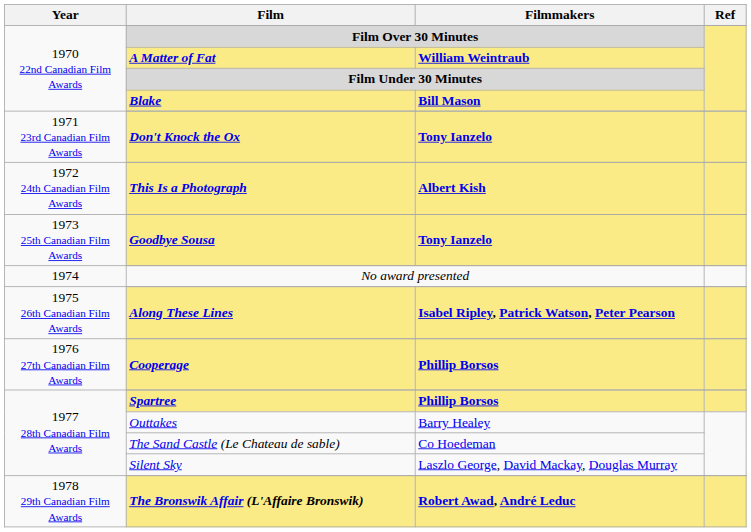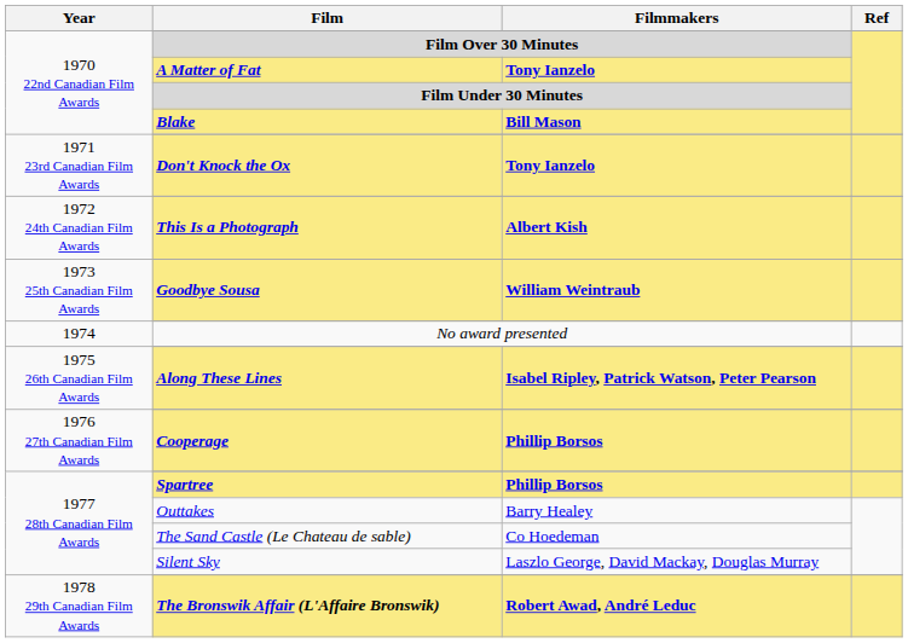 <table class="wikitable" style="width:100%;">
 <tr style="background:#bebebe;">
 <th style="width:8%;">Year</th>
 <th style="width:19%;">Film</th>
 <th style="width:19%;">Filmmakers</th>
 <th style="width:2%;">Ref</th>
 </tr>
 <tr>
 <td rowspan=5 align="center">1970 <br> <small><a href='#'>22nd Canadian Film Awards</a></small></td>
 </tr>
 <tr>
 <td colspan=2 align=center style="background:#D8D8D8;"><strong>Film Over 30 Minutes</strong></td>
 <td style="background:#FAEB86;" rowspan=4></td>
 </tr>
 <tr style="background:#FAEB86;">
 <td><strong><em><a href='#'>A Matter of Fat</a></em></strong></td>
-<td><strong><a href='#'>William Weintraub</a></strong></td>
+<td><strong><a href='#'>Tony Ianzelo</a></strong></td>
 </tr>
 <tr>
 <td colspan=2 align=center style="background:#D8D8D8;"><strong>Film Under 30 Minutes</strong></td>
 </tr>
 <tr style="background:#FAEB86;">
 <td><strong><em><a href='#'>Blake</a></em></strong></td>
 <td><strong><a href='#'>Bill Mason</a></strong></td>
 </tr>
 <tr>
 <td rowspan=2 align="center">1971 <br> <small><a href='#'>23rd Canadian Film Awards</a></small></td>
 </tr>
 <tr style="background:#FAEB86;">
 <td><strong><em><a href='#'>Don't Knock the Ox</a></em></strong></td>
 <td><strong><a href='#'>Tony Ianzelo</a></strong></td>
 <td></td>
 </tr>
 <tr>
 <td rowspan=2 align="center">1972 <br> <small><a href='#'>24th Canadian Film Awards</a></small></td>
 </tr>
 <tr style="background:#FAEB86;">
 <td><strong><em><a href='#'>This Is a Photograph</a></em></strong></td>
 <td><strong><a href='#'>Albert Kish</a></strong></td>
 <td></td>
 </tr>
 <tr>
 <td rowspan=2 align="center">1973 <br> <small><a href='#'>25th Canadian Film Awards</a></small></td>
 </tr>
 <tr style="background:#FAEB86;">
 <td><strong><em><a href='#'>Goodbye Sousa</a></em></strong></td>
-<td><strong><a href='#'>Tony Ianzelo</a></strong></td>
+<td><strong><a href='#'>William Weintraub</a></strong></td>
 <td></td>
 </tr>
 <tr>
 <td rowspan=2 align="center">1974</td>
 </tr>
 <tr>
 <td colspan=2 align=center><em>No award presented</em></td>
 <td></td>
 </tr>
 <tr>
 <td rowspan=2 align="center">1975 <br> <small><a href='#'>26th Canadian Film Awards</a></small></td>
 </tr>
 <tr style="background:#FAEB86;">
 <td><strong><em><a href='#'>Along These Lines</a></em></strong></td>
 <td><strong><a href='#'>Isabel Ripley</a>, <a href='#'>Patrick Watson</a>, <a href='#'>Peter Pearson</a></strong></td>
 <td></td>
 </tr>
 <tr>
 <td rowspan=2 align="center">1976 <br> <small><a href='#'>27th Canadian Film Awards</a></small></td>
 </tr>
 <tr style="background:#FAEB86;">
 <td><strong><em><a href='#'>Cooperage</a></em></strong></td>
 <td><strong><a href='#'>Phillip Borsos</a></strong></td>
 <td></td>
 </tr>
 <tr>
 <td rowspan=5 align="center">1977 <br> <small><a href='#'>28th Canadian Film Awards</a></small></td>
 </tr>
 <tr style="background:#FAEB86;">
 <td><strong><em><a href='#'>Spartree</a></em></strong></td>
 <td><strong><a href='#'>Phillip Borsos</a></strong></td>
 <td></td>
 </tr>
 <tr>
 <td><em><a href='#'>Outtakes</a></em></td>
 <td><a href='#'>Barry Healey</a></td>
 <td rowspan=3></td>
 </tr>
 <tr>
 <td><em><a href='#'>The Sand Castle</a> (Le Chateau de sable)</em></td>
 <td><a href='#'>Co Hoedeman</a></td>
 </tr>
 <tr>
 <td><em><a href='#'>Silent Sky</a></em></td>
 <td><a href='#'>Laszlo George</a>, <a href='#'>David Mackay</a>, <a href='#'>Douglas Murray</a></td>
 </tr>
 <tr>
 <td rowspan=2 align="center">1978 <br> <small><a href='#'>29th Canadian Film Awards</a></small></td>
 </tr>
 <tr style="background:#FAEB86;">
 <td><strong><em><a href='#'>The Bronswik Affair</a> (L'Affaire Bronswik)</em></strong></td>
 <td><strong><a href='#'>Robert Awad</a>, <a href='#'>André Leduc</a></strong></td>
 <td></td>
 </tr>
 </table>
